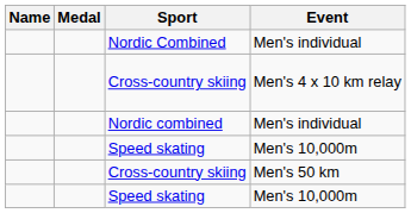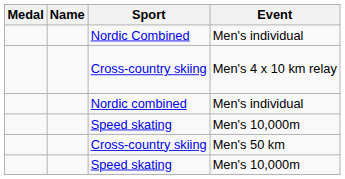 <table class="wikitable sortable" style="font-size:90%">
 <tr>
+<th>Medal</th>
 <th>Name</th>
-<th>Medal</th>
 <th>Sport</th>
 <th>Event</th>
 </tr>
 <tr>
 <td></td>
 <td></td>
 <td><a href='#'>Nordic Combined</a></td>
 <td>Men's individual</td>
 </tr>
 <tr>
+<td></td>
 <td> <br>  <br>  <br> </td>
-<td></td>
 <td><a href='#'>Cross-country skiing</a></td>
 <td>Men's 4 x 10 km relay</td>
 </tr>
 <tr>
 <td></td>
 <td></td>
 <td><a href='#'>Nordic combined</a></td>
 <td>Men's individual</td>
 </tr>
 <tr>
 <td></td>
 <td></td>
 <td><a href='#'>Speed skating</a></td>
 <td>Men's 10,000m</td>
 </tr>
 <tr>
 <td></td>
 <td></td>
 <td><a href='#'>Cross-country skiing</a></td>
 <td>Men's 50 km</td>
 </tr>
 <tr>
 <td></td>
 <td></td>
 <td><a href='#'>Speed skating</a></td>
 <td>Men's 10,000m</td>
 </tr>
 </table>
